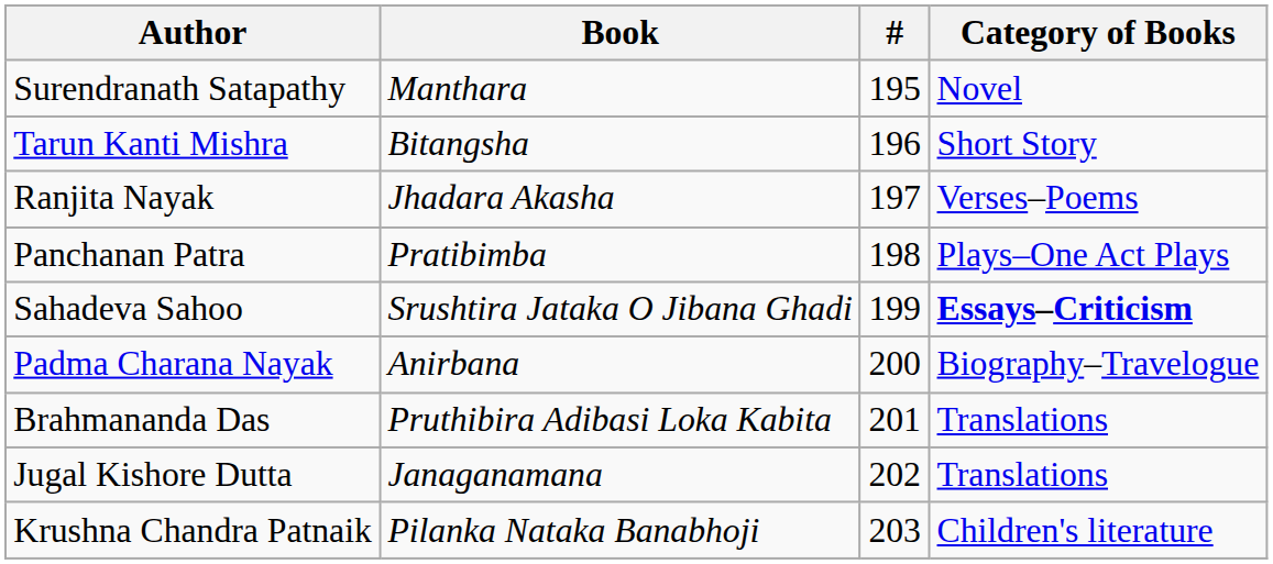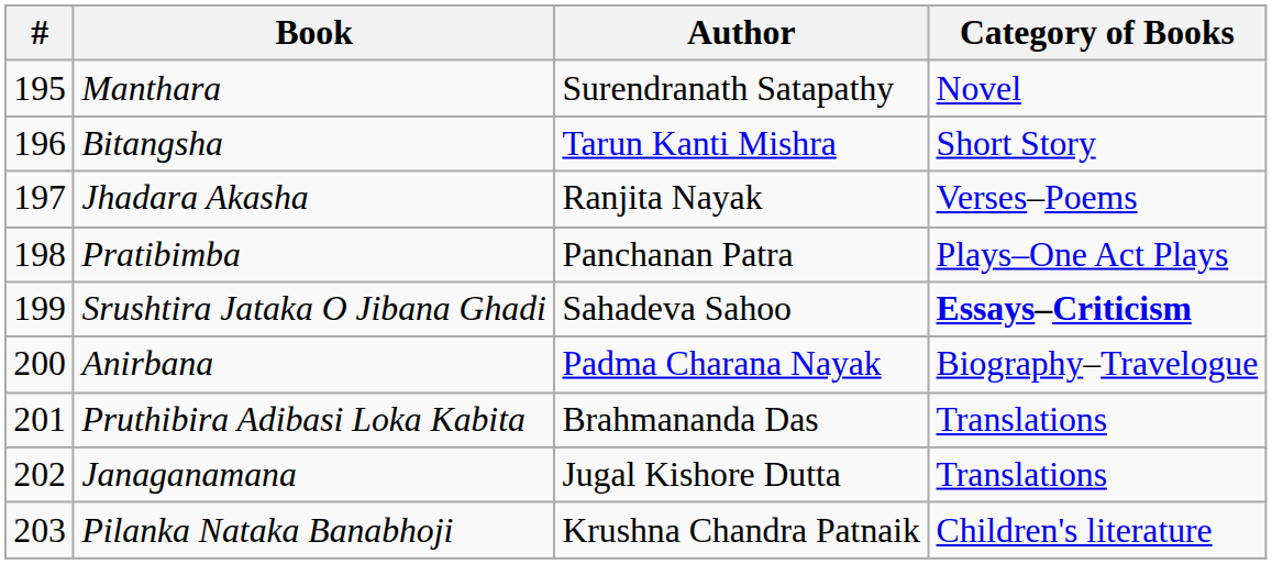 <table class="wikitable">
 <tr>
+<th>#</th>
+<th>Book</th>
 <th>Author</th>
-<th>Book</th>
-<th>#</th>
 <th>Category of Books</th>
 </tr>
 <tr>
+<td>195</td>
+<td><em>Manthara</em></td>
 <td>Surendranath Satapathy</td>
-<td><em>Manthara</em></td>
-<td>195</td>
 <td><a href='#'>Novel</a></td>
 </tr>
 <tr>
+<td>196</td>
+<td><em>Bitangsha</em></td>
 <td><a href='#'>Tarun Kanti Mishra</a></td>
-<td><em>Bitangsha</em></td>
-<td>196</td>
 <td><a href='#'>Short Story</a></td>
 </tr>
 <tr>
+<td>197</td>
+<td><em>Jhadara Akasha</em></td>
 <td>Ranjita Nayak</td>
-<td><em>Jhadara Akasha</em></td>
-<td>197</td>
 <td><a href='#'>Verses</a>–<a href='#'>Poems</a></td>
 </tr>
 <tr>
+<td>198</td>
+<td><em>Pratibimba</em></td>
 <td>Panchanan Patra</td>
-<td><em>Pratibimba</em></td>
-<td>198</td>
 <td><a href='#'>Plays–One Act Plays</a></td>
 </tr>
 <tr>
+<td>199</td>
+<td><em>Srushtira Jataka O Jibana Ghadi</em></td>
 <td>Sahadeva Sahoo</td>
-<td><em>Srushtira Jataka O Jibana Ghadi</em></td>
-<td>199</td>
 <td><strong><a href='#'>Essays</a>–<a href='#'>Criticism</a></strong></td>
 </tr>
 <tr>
+<td>200</td>
+<td><em>Anirbana</em></td>
 <td><a href='#'>Padma Charana Nayak</a></td>
-<td><em>Anirbana</em></td>
-<td>200</td>
 <td><a href='#'>Biography</a>–<a href='#'>Travelogue</a></td>
 </tr>
 <tr>
+<td>201</td>
+<td><em>Pruthibira Adibasi Loka Kabita</em></td>
 <td>Brahmananda Das</td>
-<td><em>Pruthibira Adibasi Loka Kabita</em></td>
-<td>201</td>
 <td><a href='#'>Translations</a></td>
 </tr>
 <tr>
+<td>202</td>
+<td><em>Janaganamana</em></td>
 <td>Jugal Kishore Dutta</td>
-<td><em>Janaganamana</em></td>
-<td>202</td>
 <td><a href='#'>Translations</a></td>
 </tr>
 <tr>
+<td>203</td>
+<td><em>Pilanka Nataka Banabhoji</em></td>
 <td>Krushna Chandra Patnaik</td>
-<td><em>Pilanka Nataka Banabhoji</em></td>
-<td>203</td>
 <td><a href='#'>Children's literature</a></td>
 </tr>
 </table>
